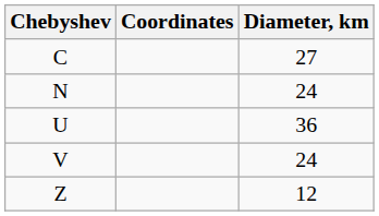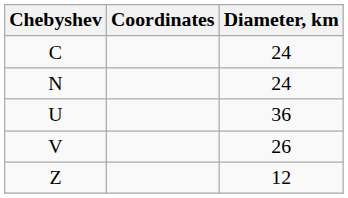 <table class="wikitable sortable" style="text-align:center">
 <tr>
 <th>Chebyshev</th>
 <th class="unsortable">Coordinates</th>
 <th>Diameter, km</th>
 </tr>
 <tr>
 <td>C</td>
 <td></td>
-<td>27</td>
+<td>24</td>
 </tr>
 <tr>
 <td>N</td>
 <td></td>
 <td>24</td>
 </tr>
 <tr>
 <td>U</td>
 <td></td>
 <td>36</td>
 </tr>
 <tr>
 <td>V</td>
 <td></td>
-<td>24</td>
+<td>26</td>
 </tr>
 <tr>
 <td>Z</td>
 <td></td>
 <td>12</td>
 </tr>
 </table>
